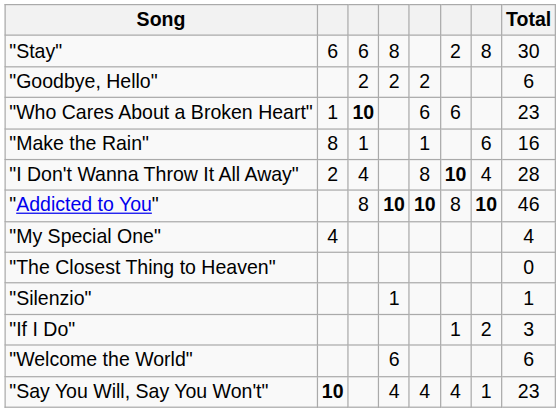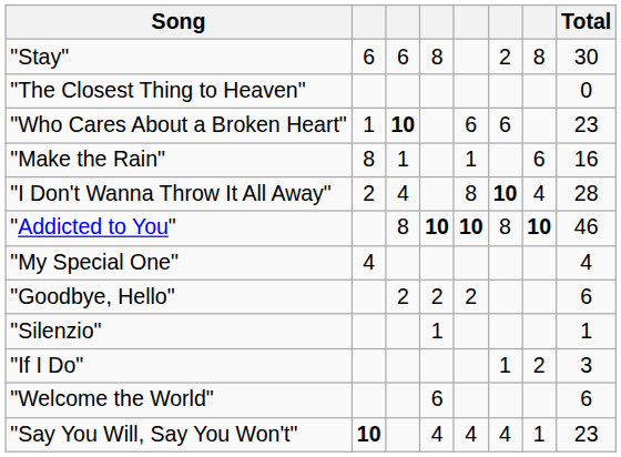 <table class="wikitable" style="margin: 1em auto 1em auto; text-align:center;">
 <tr>
 <th>Song</th>
 <th></th>
 <th></th>
 <th></th>
 <th></th>
 <th></th>
 <th></th>
 <th>Total</th>
 </tr>
 <tr>
 <td align="left">"Stay"</td>
 <td>6</td>
 <td>6</td>
 <td>8</td>
 <td></td>
 <td>2</td>
 <td>8</td>
 <td>30</td>
 </tr>
 <tr>
-<td align="left">"Goodbye, Hello"</td>
-<td></td>
-<td>2</td>
-<td>2</td>
-<td>2</td>
+<td align="left">"The Closest Thing to Heaven"</td>
 <td></td>
 <td></td>
-<td>6</td>
+<td></td>
+<td></td>
+<td></td>
+<td></td>
+<td>0</td>
 </tr>
 <tr>
 <td align="left">"Who Cares About a Broken Heart"</td>
 <td>1</td>
 <td><strong>10</strong></td>
 <td></td>
 <td>6</td>
 <td>6</td>
 <td></td>
 <td>23</td>
 </tr>
 <tr>
 <td align="left">"Make the Rain"</td>
 <td>8</td>
 <td>1</td>
 <td></td>
 <td>1</td>
 <td></td>
 <td>6</td>
 <td>16</td>
 </tr>
 <tr>
 <td align="left">"I Don't Wanna Throw It All Away"</td>
 <td>2</td>
 <td>4</td>
 <td></td>
 <td>8</td>
 <td><strong>10</strong></td>
 <td>4</td>
 <td>28</td>
 </tr>
 <tr>
 <td align="left">"<a href='#'>Addicted to You</a>"</td>
 <td></td>
 <td>8</td>
 <td><strong>10</strong></td>
 <td><strong>10</strong></td>
 <td>8</td>
 <td><strong>10</strong></td>
 <td>46</td>
 </tr>
 <tr>
 <td align="left">"My Special One"</td>
 <td>4</td>
 <td></td>
 <td></td>
 <td></td>
 <td></td>
 <td></td>
 <td>4</td>
 </tr>
 <tr>
-<td align="left">"The Closest Thing to Heaven"</td>
+<td align="left">"Goodbye, Hello"</td>
+<td></td>
+<td>2</td>
+<td>2</td>
+<td>2</td>
 <td></td>
 <td></td>
-<td></td>
-<td></td>
-<td></td>
-<td></td>
-<td>0</td>
+<td>6</td>
 </tr>
 <tr>
 <td align="left">"Silenzio"</td>
 <td></td>
 <td></td>
 <td>1</td>
 <td></td>
 <td></td>
 <td></td>
 <td>1</td>
 </tr>
 <tr>
 <td align="left">"If I Do"</td>
 <td></td>
 <td></td>
 <td></td>
 <td></td>
 <td>1</td>
 <td>2</td>
 <td>3</td>
 </tr>
 <tr>
 <td align="left">"Welcome the World"</td>
 <td></td>
 <td></td>
 <td>6</td>
 <td></td>
 <td></td>
 <td></td>
 <td>6</td>
 </tr>
 <tr>
 <td align="left">"Say You Will, Say You Won't"</td>
 <td><strong>10</strong></td>
 <td></td>
 <td>4</td>
 <td>4</td>
 <td>4</td>
 <td>1</td>
 <td>23</td>
 </tr>
 </table>
